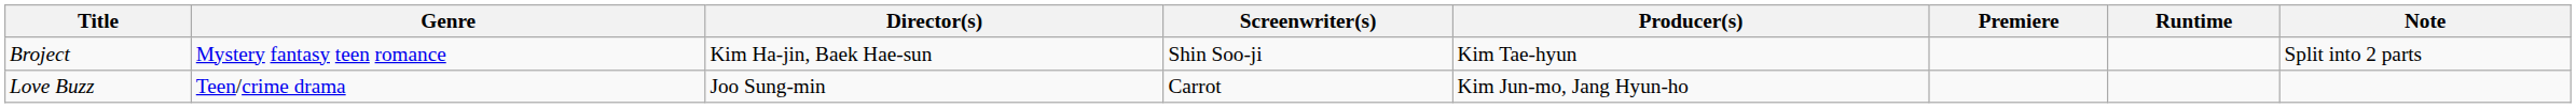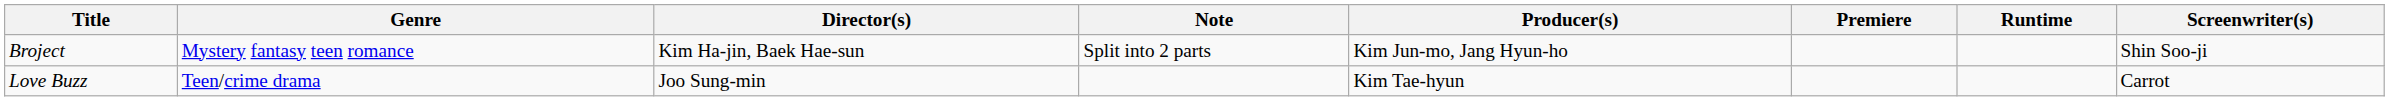 <table class="wikitable sortable" style="width:100%">
 <tr>
 <th>Title</th>
 <th>Genre</th>
 <th>Director(s)</th>
-<th>Screenwriter(s)</th>
+<th>Note</th>
 <th>Producer(s)</th>
 <th>Premiere</th>
 <th>Runtime</th>
-<th>Note</th>
+<th>Screenwriter(s)</th>
 </tr>
 <tr>
 <td><em>Broject</em></td>
 <td><a href='#'>Mystery</a> <a href='#'>fantasy</a> <a href='#'>teen</a> <a href='#'>romance</a></td>
 <td>Kim Ha-jin, Baek Hae-sun</td>
-<td>Shin Soo-ji</td>
-<td>Kim Tae-hyun</td>
+<td>Split into 2 parts</td>
+<td>Kim Jun-mo, Jang Hyun-ho</td>
 <td></td>
 <td></td>
-<td>Split into 2 parts</td>
+<td>Shin Soo-ji</td>
 </tr>
 <tr>
 <td><em>Love Buzz</em></td>
 <td><a href='#'>Teen</a>/<a href='#'>crime drama</a></td>
 <td>Joo Sung-min</td>
-<td>Carrot</td>
-<td>Kim Jun-mo, Jang Hyun-ho</td>
+<td></td>
+<td>Kim Tae-hyun</td>
 <td></td>
 <td></td>
-<td></td>
+<td>Carrot</td>
 </tr>
 </table>
